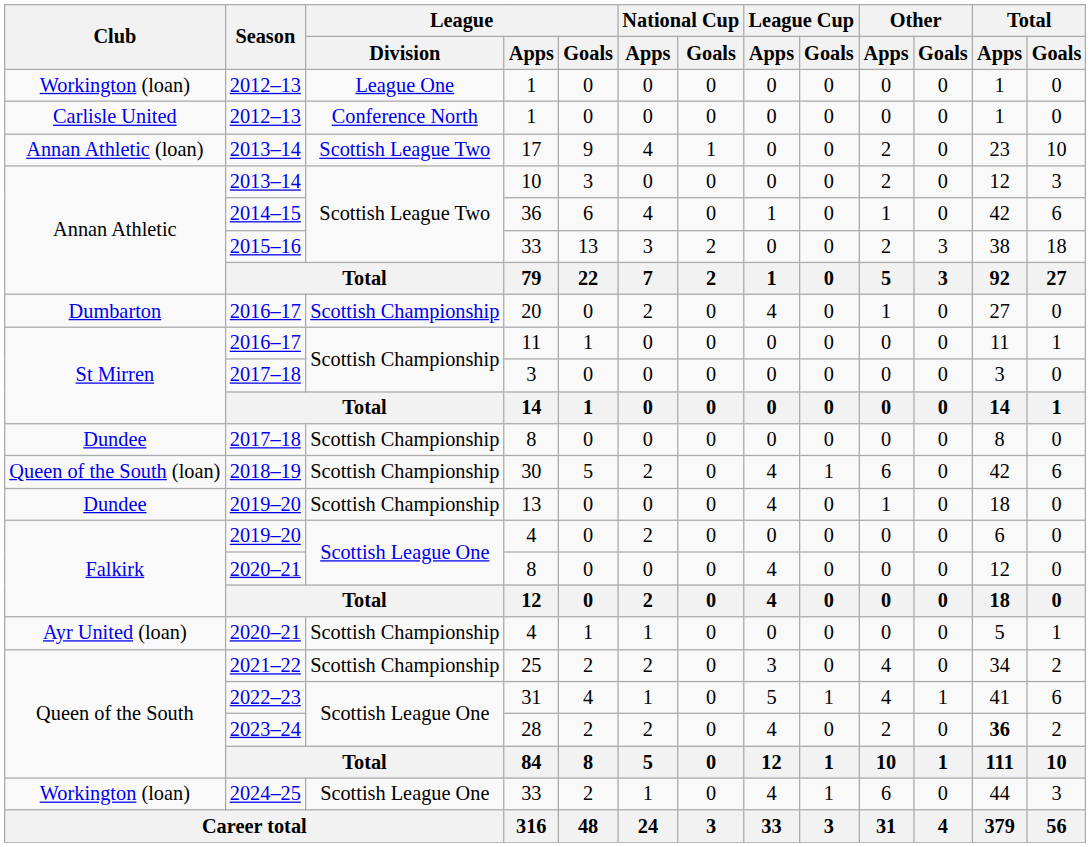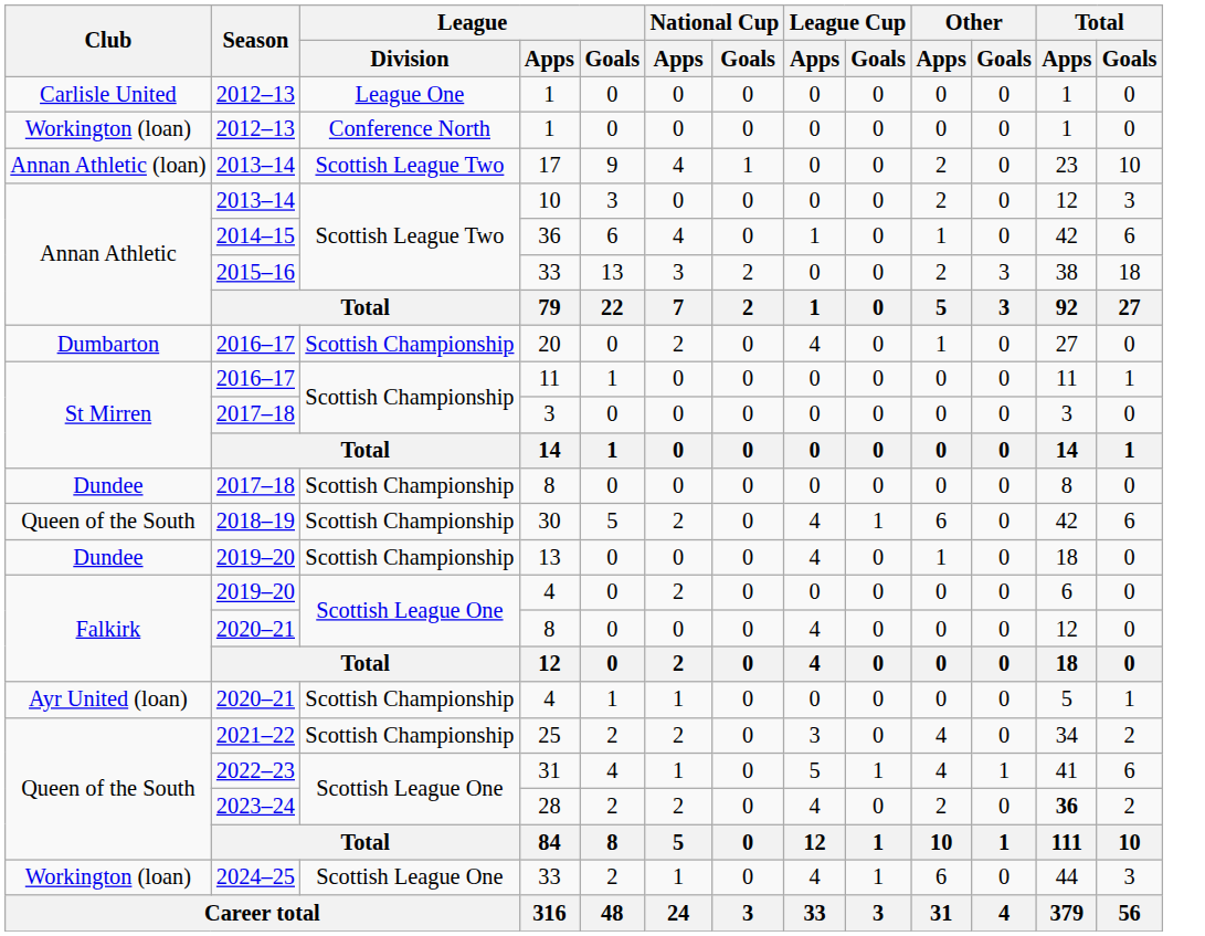 <table class="wikitable" style="text-align: center">
 <tr>
 <th rowspan="2">Club</th>
 <th rowspan="2">Season</th>
 <th colspan="3">League</th>
 <th colspan="2">National Cup</th>
 <th colspan="2">League Cup</th>
 <th colspan="2">Other</th>
 <th colspan="2">Total</th>
 </tr>
 <tr>
 <th>Division</th>
 <th>Apps</th>
 <th>Goals</th>
 <th>Apps</th>
 <th>Goals</th>
 <th>Apps</th>
 <th>Goals</th>
 <th>Apps</th>
 <th>Goals</th>
 <th>Apps</th>
 <th>Goals</th>
 </tr>
 <tr>
-<td><a href='#'>Workington</a> (loan)</td>
+<td><a href='#'>Carlisle United</a></td>
 <td><a href='#'>2012–13</a></td>
 <td><a href='#'>League One</a></td>
 <td>1</td>
 <td>0</td>
 <td>0</td>
 <td>0</td>
 <td>0</td>
 <td>0</td>
 <td>0</td>
 <td>0</td>
 <td>1</td>
 <td>0</td>
 </tr>
 <tr>
-<td><a href='#'>Carlisle United</a></td>
+<td><a href='#'>Workington</a> (loan)</td>
 <td><a href='#'>2012–13</a></td>
 <td><a href='#'>Conference North</a></td>
 <td>1</td>
 <td>0</td>
 <td>0</td>
 <td>0</td>
 <td>0</td>
 <td>0</td>
 <td>0</td>
 <td>0</td>
 <td>1</td>
 <td>0</td>
 </tr>
 <tr>
 <td><a href='#'>Annan Athletic</a> (loan)</td>
 <td><a href='#'>2013–14</a></td>
 <td><a href='#'>Scottish League Two</a></td>
 <td>17</td>
 <td>9</td>
 <td>4</td>
 <td>1</td>
 <td>0</td>
 <td>0</td>
 <td>2</td>
 <td>0</td>
 <td>23</td>
 <td>10</td>
 </tr>
 <tr>
 <td rowspan="4">Annan Athletic</td>
 <td><a href='#'>2013–14</a></td>
 <td rowspan=3>Scottish League Two</td>
 <td>10</td>
 <td>3</td>
 <td>0</td>
 <td>0</td>
 <td>0</td>
 <td>0</td>
 <td>2</td>
 <td>0</td>
 <td>12</td>
 <td>3</td>
 </tr>
 <tr>
 <td><a href='#'>2014–15</a></td>
 <td>36</td>
 <td>6</td>
 <td>4</td>
 <td>0</td>
 <td>1</td>
 <td>0</td>
 <td>1</td>
 <td>0</td>
 <td>42</td>
 <td>6</td>
 </tr>
 <tr>
 <td><a href='#'>2015–16</a></td>
 <td>33</td>
 <td>13</td>
 <td>3</td>
 <td>2</td>
 <td>0</td>
 <td>0</td>
 <td>2</td>
 <td>3</td>
 <td>38</td>
 <td>18</td>
 </tr>
 <tr>
 <th colspan="2">Total</th>
 <th>79</th>
 <th>22</th>
 <th>7</th>
 <th>2</th>
 <th>1</th>
 <th>0</th>
 <th>5</th>
 <th>3</th>
 <th>92</th>
 <th>27</th>
 </tr>
 <tr>
 <td><a href='#'>Dumbarton</a></td>
 <td><a href='#'>2016–17</a></td>
 <td><a href='#'>Scottish Championship</a></td>
 <td>20</td>
 <td>0</td>
 <td>2</td>
 <td>0</td>
 <td>4</td>
 <td>0</td>
 <td>1</td>
 <td>0</td>
 <td>27</td>
 <td>0</td>
 </tr>
 <tr>
 <td rowspan="3"><a href='#'>St Mirren</a></td>
 <td><a href='#'>2016–17</a></td>
 <td rowspan="2">Scottish Championship</td>
 <td>11</td>
 <td>1</td>
 <td>0</td>
 <td>0</td>
 <td>0</td>
 <td>0</td>
 <td>0</td>
 <td>0</td>
 <td>11</td>
 <td>1</td>
 </tr>
 <tr>
 <td><a href='#'>2017–18</a></td>
 <td>3</td>
 <td>0</td>
 <td>0</td>
 <td>0</td>
 <td>0</td>
 <td>0</td>
 <td>0</td>
 <td>0</td>
 <td>3</td>
 <td>0</td>
 </tr>
 <tr>
 <th colspan=2>Total</th>
 <th>14</th>
 <th>1</th>
 <th>0</th>
 <th>0</th>
 <th>0</th>
 <th>0</th>
 <th>0</th>
 <th>0</th>
 <th>14</th>
 <th>1</th>
 </tr>
 <tr>
 <td><a href='#'>Dundee</a></td>
 <td><a href='#'>2017–18</a></td>
 <td>Scottish Championship</td>
 <td>8</td>
 <td>0</td>
 <td>0</td>
 <td>0</td>
 <td>0</td>
 <td>0</td>
 <td>0</td>
 <td>0</td>
 <td>8</td>
 <td>0</td>
 </tr>
 <tr>
-<td><a href='#'>Queen of the South</a> (loan)</td>
+<td>Queen of the South</td>
 <td><a href='#'>2018–19</a></td>
 <td>Scottish Championship</td>
 <td>30</td>
 <td>5</td>
 <td>2</td>
 <td>0</td>
 <td>4</td>
 <td>1</td>
 <td>6</td>
 <td>0</td>
 <td>42</td>
 <td>6</td>
 </tr>
 <tr>
 <td><a href='#'>Dundee</a></td>
 <td><a href='#'>2019–20</a></td>
 <td>Scottish Championship</td>
 <td>13</td>
 <td>0</td>
 <td>0</td>
 <td>0</td>
 <td>4</td>
 <td>0</td>
 <td>1</td>
 <td>0</td>
 <td>18</td>
 <td>0</td>
 </tr>
 <tr>
 <td rowspan="3"><a href='#'>Falkirk</a></td>
 <td><a href='#'>2019–20</a></td>
 <td rowspan="2"><a href='#'>Scottish League One</a></td>
 <td>4</td>
 <td>0</td>
 <td>2</td>
 <td>0</td>
 <td>0</td>
 <td>0</td>
 <td>0</td>
 <td>0</td>
 <td>6</td>
 <td>0</td>
 </tr>
 <tr>
 <td><a href='#'>2020–21</a></td>
 <td>8</td>
 <td>0</td>
 <td>0</td>
 <td>0</td>
 <td>4</td>
 <td>0</td>
 <td>0</td>
 <td>0</td>
 <td>12</td>
 <td>0</td>
 </tr>
 <tr>
 <th colspan=2>Total</th>
 <th>12</th>
 <th>0</th>
 <th>2</th>
 <th>0</th>
 <th>4</th>
 <th>0</th>
 <th>0</th>
 <th>0</th>
 <th>18</th>
 <th>0</th>
 </tr>
 <tr>
 <td><a href='#'>Ayr United</a> (loan)</td>
 <td><a href='#'>2020–21</a></td>
 <td>Scottish Championship</td>
 <td>4</td>
 <td>1</td>
 <td>1</td>
 <td>0</td>
 <td>0</td>
 <td>0</td>
 <td>0</td>
 <td>0</td>
 <td>5</td>
 <td>1</td>
 </tr>
 <tr>
 <td rowspan=4>Queen of the South</td>
 <td><a href='#'>2021–22</a></td>
 <td>Scottish Championship</td>
 <td>25</td>
 <td>2</td>
 <td>2</td>
 <td>0</td>
 <td>3</td>
 <td>0</td>
 <td>4</td>
 <td>0</td>
 <td>34</td>
 <td>2</td>
 </tr>
 <tr>
 <td><a href='#'>2022–23</a></td>
 <td rowspan="2">Scottish League One</td>
 <td>31</td>
 <td>4</td>
 <td>1</td>
 <td>0</td>
 <td>5</td>
 <td>1</td>
 <td>4</td>
 <td>1</td>
 <td>41</td>
 <td>6</td>
 </tr>
 <tr>
 <td><a href='#'>2023–24</a></td>
 <td>28</td>
 <td>2</td>
 <td>2</td>
 <td>0</td>
 <td>4</td>
 <td>0</td>
 <td>2</td>
 <td>0</td>
 <td><strong>36</strong></td>
 <td>2</td>
 </tr>
 <tr>
 <th colspan="2">Total</th>
 <th>84</th>
 <th>8</th>
 <th>5</th>
 <th>0</th>
 <th>12</th>
 <th>1</th>
 <th>10</th>
 <th>1</th>
 <th>111</th>
 <th>10</th>
 </tr>
 <tr>
 <td><a href='#'>Workington</a> (loan)</td>
 <td><a href='#'>2024–25</a></td>
 <td>Scottish League One</td>
 <td>33</td>
 <td>2</td>
 <td>1</td>
 <td>0</td>
 <td>4</td>
 <td>1</td>
 <td>6</td>
 <td>0</td>
 <td>44</td>
 <td>3</td>
 </tr>
 <tr>
 <th colspan="3">Career total</th>
 <th>316</th>
 <th>48</th>
 <th>24</th>
 <th>3</th>
 <th>33</th>
 <th>3</th>
 <th>31</th>
 <th>4</th>
 <th>379</th>
 <th>56</th>
 </tr>
 </table>
